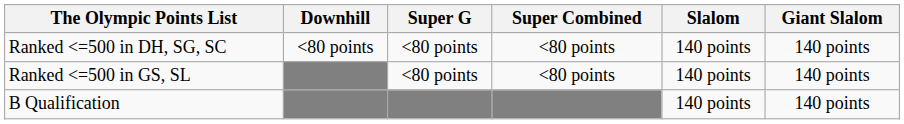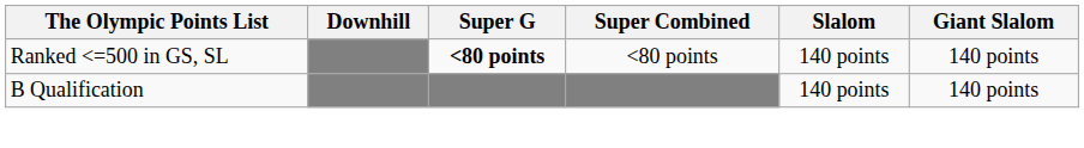 <table class="wikitable" width=800>
 <tr>
 <th>The Olympic Points List</th>
 <th>Downhill</th>
 <th>Super G</th>
 <th>Super Combined</th>
 <th>Slalom</th>
 <th>Giant Slalom</th>
 </tr>
 <tr>
-<td>Ranked <=500 in DH, SG, SC</td>
-<td align=center><80 points</td>
-<td align=center><80 points</td>
-<td align=center><80 points</td>
-<td align=center>140 points</td>
-<td align=center>140 points</td>
-</tr>
-<tr>
 <td>Ranked <=500 in GS, SL</td>
 <td bgcolor="grey"></td>
-<td align=center><80 points</td>
+<td align=center><strong><80 points</strong></td>
 <td align=center><80 points</td>
 <td align=center>140 points</td>
 <td align=center>140 points</td>
 </tr>
 <tr>
 <td>B Qualification</td>
 <td bgcolor="grey"></td>
 <td bgcolor="grey"></td>
 <td bgcolor="grey"></td>
 <td align=center>140 points</td>
 <td align=center>140 points</td>
 </tr>
 </table>
